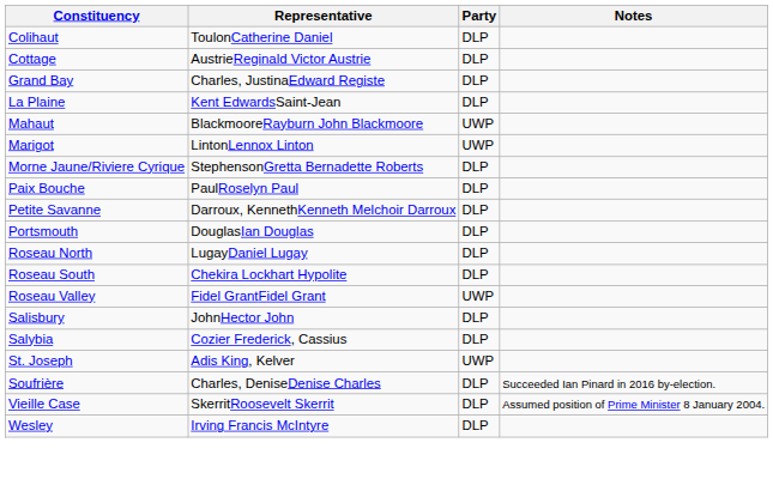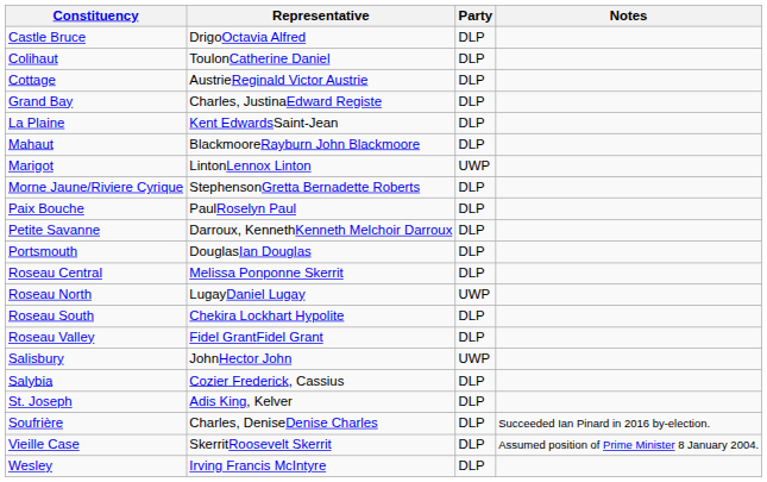 <table class="wikitable sortable">
 <tr>
 <th><a href='#'>Constituency</a></th>
 <th>Representative</th>
 <th>Party</th>
 <th class="unsortable">Notes</th>
+</tr>
+<tr>
+<td><a href='#'>Castle Bruce</a></td>
+<td><span>Drigo</span><a href='#'>Octavia Alfred</a></td>
+<td>DLP</td>
+<td></td>
 </tr>
 <tr>
 <td><a href='#'>Colihaut</a></td>
 <td><span>Toulon</span><a href='#'>Catherine Daniel</a></td>
 <td>DLP</td>
 <td></td>
 </tr>
 <tr>
 <td><a href='#'>Cottage</a></td>
 <td><span>Austrie</span><a href='#'>Reginald Victor Austrie</a></td>
 <td>DLP</td>
 <td></td>
 </tr>
 <tr>
 <td><a href='#'>Grand Bay</a></td>
 <td><span>Charles, Justina</span><a href='#'>Edward Registe</a></td>
 <td>DLP</td>
 <td></td>
 </tr>
 <tr>
 <td><a href='#'>La Plaine</a></td>
 <td><a href='#'>Kent Edwards</a><span>Saint-Jean</span></td>
 <td>DLP</td>
 <td></td>
 </tr>
 <tr>
 <td><a href='#'>Mahaut</a></td>
 <td><span>Blackmoore</span><a href='#'>Rayburn John Blackmoore</a></td>
-<td>UWP</td>
+<td>DLP</td>
 <td></td>
 </tr>
 <tr>
 <td><a href='#'>Marigot</a></td>
 <td><span>Linton</span><a href='#'>Lennox Linton</a></td>
 <td>UWP</td>
 <td></td>
 </tr>
 <tr>
 <td><a href='#'>Morne Jaune/Riviere Cyrique</a></td>
 <td><span>Stephenson</span><a href='#'>Gretta Bernadette Roberts</a></td>
 <td>DLP</td>
 <td></td>
 </tr>
 <tr>
 <td><a href='#'>Paix Bouche</a></td>
 <td><span>Paul</span><a href='#'>Roselyn Paul</a></td>
 <td>DLP</td>
 <td></td>
 </tr>
 <tr>
 <td><a href='#'>Petite Savanne</a></td>
 <td><span>Darroux, Kenneth</span><a href='#'>Kenneth Melchoir Darroux</a></td>
 <td>DLP</td>
 <td></td>
 </tr>
 <tr>
 <td><a href='#'>Portsmouth</a></td>
 <td><span>Douglas</span><a href='#'>Ian Douglas</a></td>
 <td>DLP</td>
 <td></td>
 </tr>
 <tr>
+<td><a href='#'>Roseau Central</a></td>
+<td><a href='#'>Melissa Ponponne Skerrit</a></td>
+<td>DLP</td>
+<td></td>
+</tr>
+<tr>
 <td><a href='#'>Roseau North</a></td>
 <td><span>Lugay</span><a href='#'>Daniel Lugay</a></td>
-<td>DLP</td>
+<td>UWP</td>
 <td></td>
 </tr>
 <tr>
 <td><a href='#'>Roseau South</a></td>
 <td><a href='#'>Chekira Lockhart Hypolite</a></td>
 <td>DLP</td>
 <td></td>
 </tr>
 <tr>
 <td><a href='#'>Roseau Valley</a></td>
 <td><a href='#'>Fidel Grant<span>Fidel Grant</span></a></td>
-<td>UWP</td>
+<td>DLP</td>
 <td></td>
 </tr>
 <tr>
 <td><a href='#'>Salisbury</a></td>
 <td><span>John</span><a href='#'>Hector John</a></td>
-<td>DLP</td>
+<td>UWP</td>
 <td></td>
 </tr>
 <tr>
 <td><a href='#'>Salybia</a></td>
 <td><a href='#'>Cozier Frederick</a><span>, Cassius</span></td>
 <td>DLP</td>
 <td></td>
 </tr>
 <tr>
 <td><a href='#'>St. Joseph</a></td>
 <td><a href='#'>Adis King</a><span>, Kelver</span></td>
-<td>UWP</td>
+<td>DLP</td>
 <td></td>
 </tr>
 <tr>
 <td><a href='#'>Soufrière</a></td>
 <td><span>Charles, Denise</span><a href='#'>Denise Charles</a></td>
 <td>DLP</td>
 <td><small>Succeeded Ian Pinard in 2016 by-election.</small></td>
 </tr>
 <tr>
 <td><a href='#'>Vieille Case</a></td>
 <td><span>Skerrit</span><a href='#'>Roosevelt Skerrit</a></td>
 <td>DLP</td>
 <td><small>Assumed position of <a href='#'>Prime Minister</a> 8 January 2004.</small></td>
 </tr>
 <tr>
 <td><a href='#'>Wesley</a></td>
 <td><a href='#'>Irving Francis McIntyre</a></td>
 <td>DLP</td>
 <td></td>
 </tr>
 </table>
